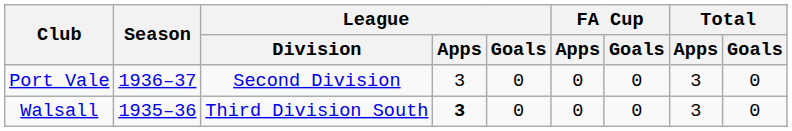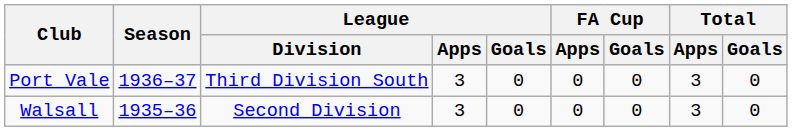 <table class="wikitable" style="text-align: center;">
 <tr>
 <th rowspan="2">Club</th>
 <th rowspan="2">Season</th>
 <th colspan="3">League</th>
 <th colspan="2">FA Cup</th>
 <th colspan="2">Total</th>
 </tr>
 <tr>
 <th>Division</th>
 <th>Apps</th>
 <th>Goals</th>
 <th>Apps</th>
 <th>Goals</th>
 <th>Apps</th>
 <th>Goals</th>
 </tr>
 <tr>
 <td><a href='#'>Port Vale</a></td>
 <td><a href='#'>1936–37</a></td>
-<td><a href='#'>Second Division</a></td>
+<td><a href='#'>Third Division South</a></td>
 <td>3</td>
 <td>0</td>
 <td>0</td>
 <td>0</td>
 <td>3</td>
 <td>0</td>
 </tr>
 <tr>
 <td><a href='#'>Walsall</a></td>
 <td><a href='#'>1935–36</a></td>
-<td><a href='#'>Third Division South</a></td>
-<td><strong>3</strong></td>
+<td><a href='#'>Second Division</a></td>
+<td>3</td>
 <td>0</td>
 <td>0</td>
 <td>0</td>
 <td>3</td>
 <td>0</td>
 </tr>
 </table>
